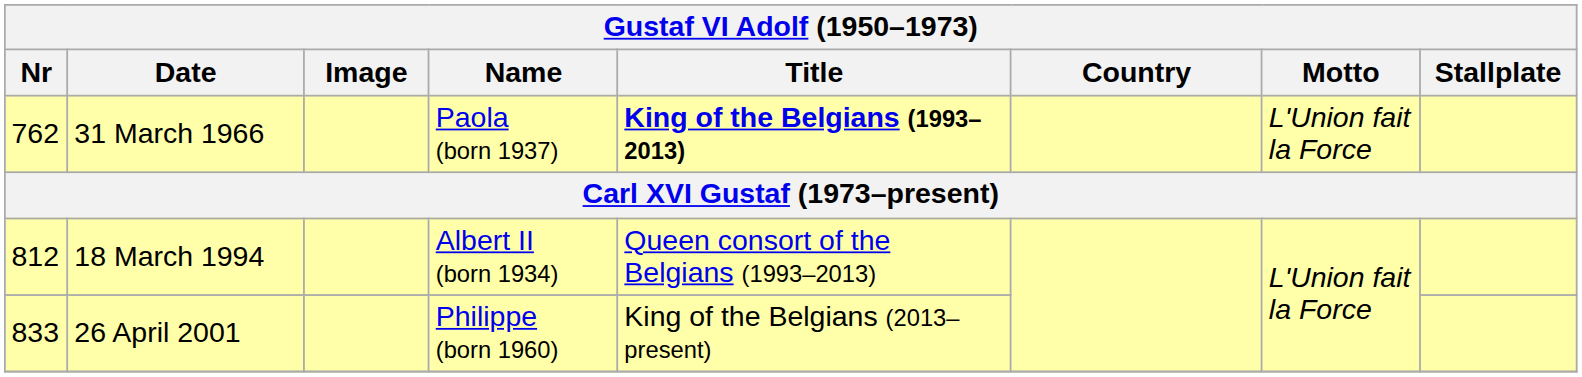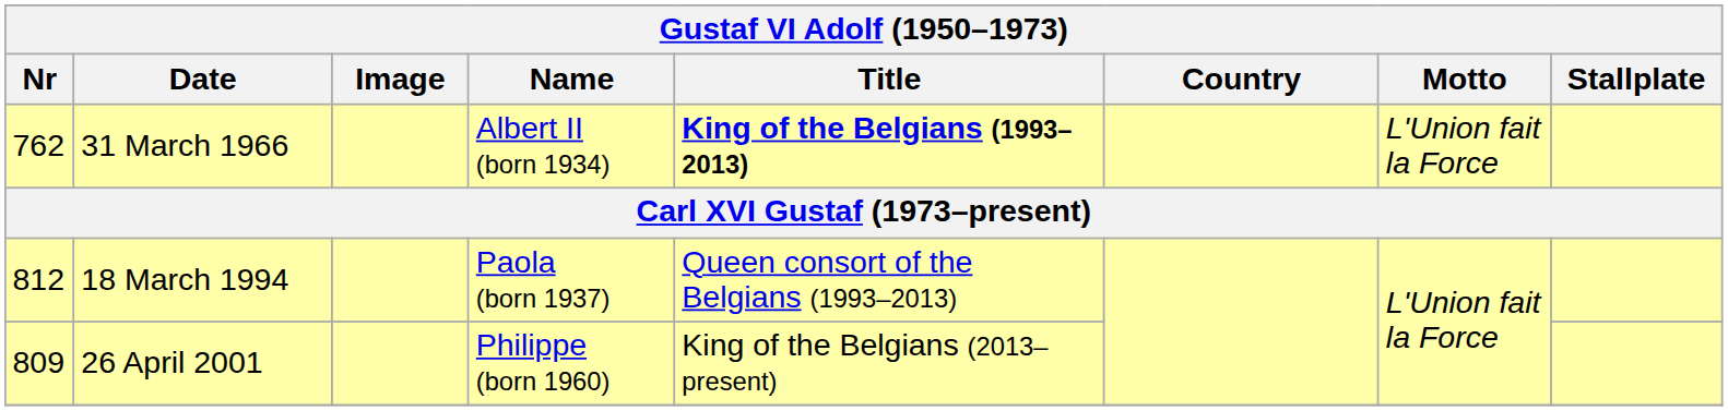 <table class="wikitable" width=100%>
 <tr>
 <th colspan=8><a href='#'>Gustaf VI Adolf</a> (1950–1973)</th>
 </tr>
 <tr>
 <th width=4%>Nr</th>
 <th width=15%>Date</th>
 <th width=8%>Image</th>
 <th width=12%>Name</th>
 <th>Title</th>
 <th width=16%>Country</th>
 <th width=10%>Motto</th>
 <th width=10%>Stallplate</th>
 </tr>
 <tr bgcolor="#FFFFAA">
 <td>762</td>
 <td>31 March 1966</td>
 <td></td>
-<td><a href='#'>Paola</a><br><small>(born 1937)</small></td>
+<td><a href='#'>Albert II</a><br><small>(born 1934)</small></td>
 <td><strong><a href='#'>King of the Belgians</a> <small>(1993–2013)</small></strong></td>
 <td></td>
 <td><em>L'Union fait la Force</em></td>
 <td></td>
 </tr>
 <tr>
 <th colspan=8><a href='#'>Carl XVI Gustaf</a> (1973–present)</th>
 </tr>
 <tr bgcolor="#FFFFAA">
 <td>812</td>
 <td>18 March 1994</td>
 <td></td>
-<td><a href='#'>Albert II</a><br><small>(born 1934)</small></td>
+<td><a href='#'>Paola</a><br><small>(born 1937)</small></td>
 <td><a href='#'>Queen consort of the Belgians</a> <small>(1993–2013)</small></td>
 <td rowspan="2"></td>
 <td rowspan="2"><em>L'Union fait la Force</em></td>
 <td></td>
 </tr>
 <tr bgcolor="#FFFFAA">
-<td>833</td>
+<td>809</td>
 <td>26 April 2001</td>
 <td></td>
 <td><a href='#'>Philippe</a><br><small>(born 1960)</small></td>
 <td>King of the Belgians <small>(2013–present)</small></td>
 <td></td>
 </tr>
 <tr>
 </tr>
 </table>
